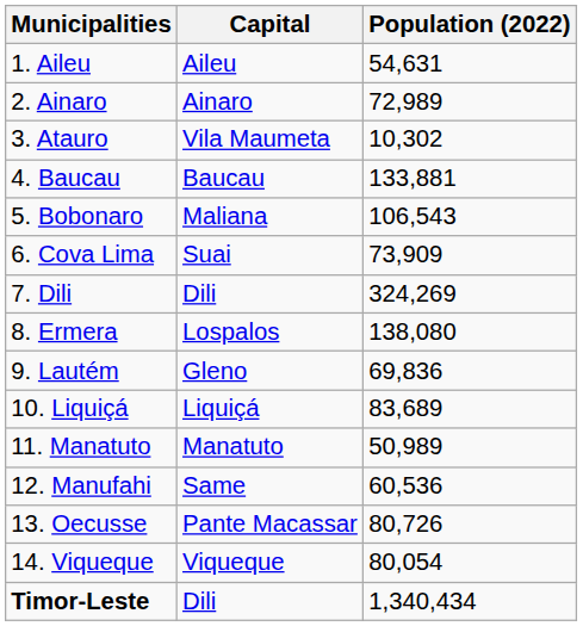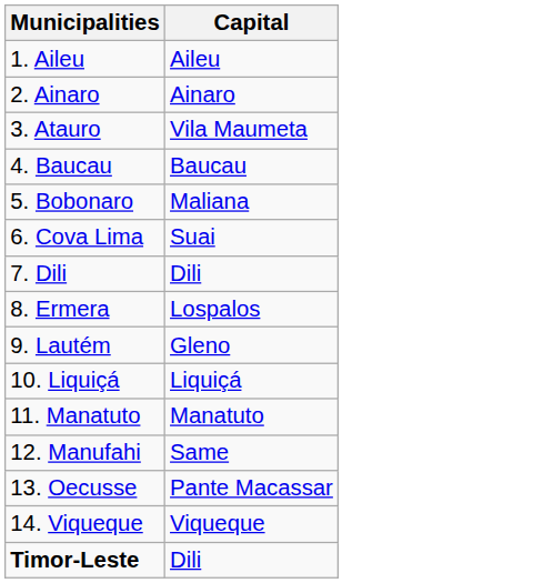 <table class="wikitable">
 <tr>
 <th>Municipalities</th>
 <th>Capital</th>
-<th>Population (2022)</th>
 </tr>
 <tr>
 <td>1. <a href='#'>Aileu</a></td>
 <td><a href='#'>Aileu</a></td>
-<td>54,631</td>
 </tr>
 <tr>
 <td>2. <a href='#'>Ainaro</a></td>
 <td><a href='#'>Ainaro</a></td>
-<td>72,989</td>
 </tr>
 <tr>
 <td>3. <a href='#'>Atauro</a></td>
 <td><a href='#'>Vila Maumeta</a></td>
-<td>10,302</td>
 </tr>
 <tr>
 <td>4. <a href='#'>Baucau</a></td>
 <td><a href='#'>Baucau</a></td>
-<td>133,881</td>
 </tr>
 <tr>
 <td>5. <a href='#'>Bobonaro</a></td>
 <td><a href='#'>Maliana</a></td>
-<td>106,543</td>
 </tr>
 <tr>
 <td>6. <a href='#'>Cova Lima</a></td>
 <td><a href='#'>Suai</a></td>
-<td>73,909</td>
 </tr>
 <tr>
 <td>7. <a href='#'>Dili</a></td>
 <td><a href='#'>Dili</a></td>
-<td>324,269</td>
 </tr>
 <tr>
 <td>8. <a href='#'>Ermera</a></td>
 <td><a href='#'>Lospalos</a></td>
-<td>138,080</td>
 </tr>
 <tr>
 <td>9. <a href='#'>Lautém</a></td>
 <td><a href='#'>Gleno</a></td>
-<td>69,836</td>
 </tr>
 <tr>
 <td>10. <a href='#'>Liquiçá</a></td>
 <td><a href='#'>Liquiçá</a></td>
-<td>83,689</td>
 </tr>
 <tr>
 <td>11. <a href='#'>Manatuto</a></td>
 <td><a href='#'>Manatuto</a></td>
-<td>50,989</td>
 </tr>
 <tr>
 <td>12. <a href='#'>Manufahi</a></td>
 <td><a href='#'>Same</a></td>
-<td>60,536</td>
 </tr>
 <tr>
 <td>13. <a href='#'>Oecusse</a></td>
 <td><a href='#'>Pante Macassar</a></td>
-<td>80,726</td>
 </tr>
 <tr>
 <td>14. <a href='#'>Viqueque</a></td>
 <td><a href='#'>Viqueque</a></td>
-<td>80,054</td>
 </tr>
 <tr>
 <td><strong>Timor-Leste</strong></td>
 <td><a href='#'>Dili</a></td>
-<td>1,340,434</td>
 </tr>
 </table>
